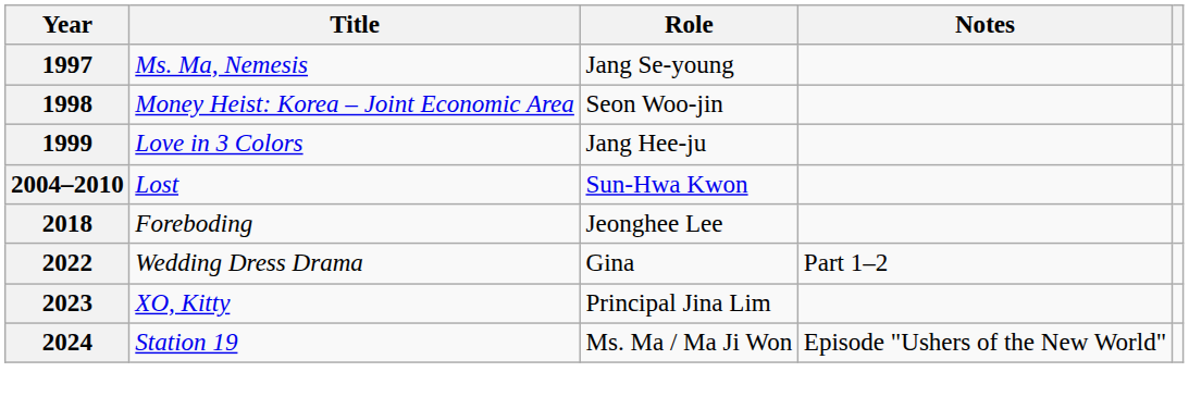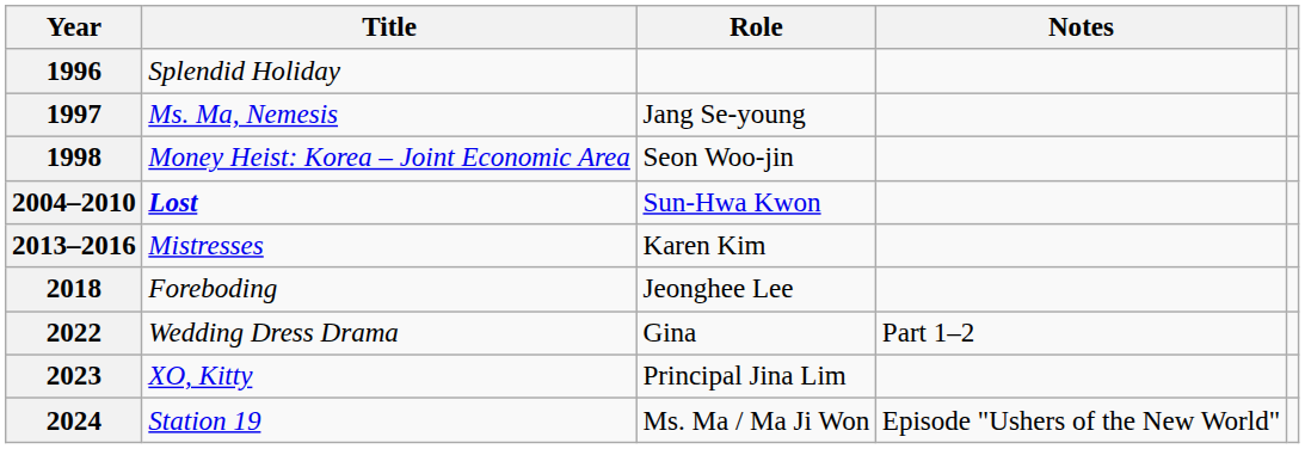 <table class="wikitable plainrowheaders sortable">
 <tr>
 <th scope="col">Year</th>
 <th scope="col">Title</th>
 <th scope="col">Role</th>
 <th scope="col">Notes</th>
 <th scope="col" class="unsortable"></th>
+</tr>
+<tr>
+<th scope="row">1996</th>
+<td><em>Splendid Holiday</em></td>
+<td></td>
+<td></td>
+<td style="text-align:center"></td>
 </tr>
 <tr>
 <th scope="row">1997</th>
 <td><em><a href='#'>Ms. Ma, Nemesis</a></em></td>
 <td>Jang Se-young</td>
 <td></td>
 <td style="text-align:center"></td>
 </tr>
 <tr>
 <th scope="row">1998</th>
 <td><em><a href='#'>Money Heist: Korea – Joint Economic Area</a></em></td>
 <td>Seon Woo-jin</td>
 <td></td>
 <td style="text-align:center"></td>
 </tr>
 <tr>
-<th scope="row">1999</th>
-<td><em><a href='#'>Love in 3 Colors</a></em></td>
-<td>Jang Hee-ju</td>
+<th scope="row">2004–2010</th>
+<td><strong><em><a href='#'>Lost</a></em></strong></td>
+<td><a href='#'>Sun-Hwa Kwon</a></td>
 <td></td>
 <td style="text-align:center"></td>
 </tr>
 <tr>
-<th scope="row">2004–2010</th>
-<td><em><a href='#'>Lost</a></em></td>
-<td><a href='#'>Sun-Hwa Kwon</a></td>
+<th scope="row">2013–2016</th>
+<td><em><a href='#'>Mistresses</a></em></td>
+<td>Karen Kim</td>
 <td></td>
 <td style="text-align:center"></td>
 </tr>
 <tr>
 <th scope="row">2018</th>
 <td><em>Foreboding</em></td>
 <td>Jeonghee Lee</td>
 <td></td>
 <td style="text-align:center"></td>
 </tr>
 <tr>
 <th scope="row">2022</th>
 <td><em>Wedding Dress Drama</em></td>
 <td>Gina</td>
 <td>Part 1–2</td>
 <td style="text-align:center"></td>
 </tr>
 <tr>
 <th scope="row">2023</th>
 <td><em><a href='#'>XO, Kitty</a></em></td>
 <td>Principal Jina Lim</td>
 <td></td>
 <td style="text-align:center"></td>
 </tr>
 <tr>
 <th scope="row">2024</th>
 <td><em><a href='#'>Station 19</a></em></td>
 <td>Ms. Ma / Ma Ji Won</td>
 <td>Episode "Ushers of the New World"</td>
 <td style="text-align:center"></td>
 </tr>
 </table>
